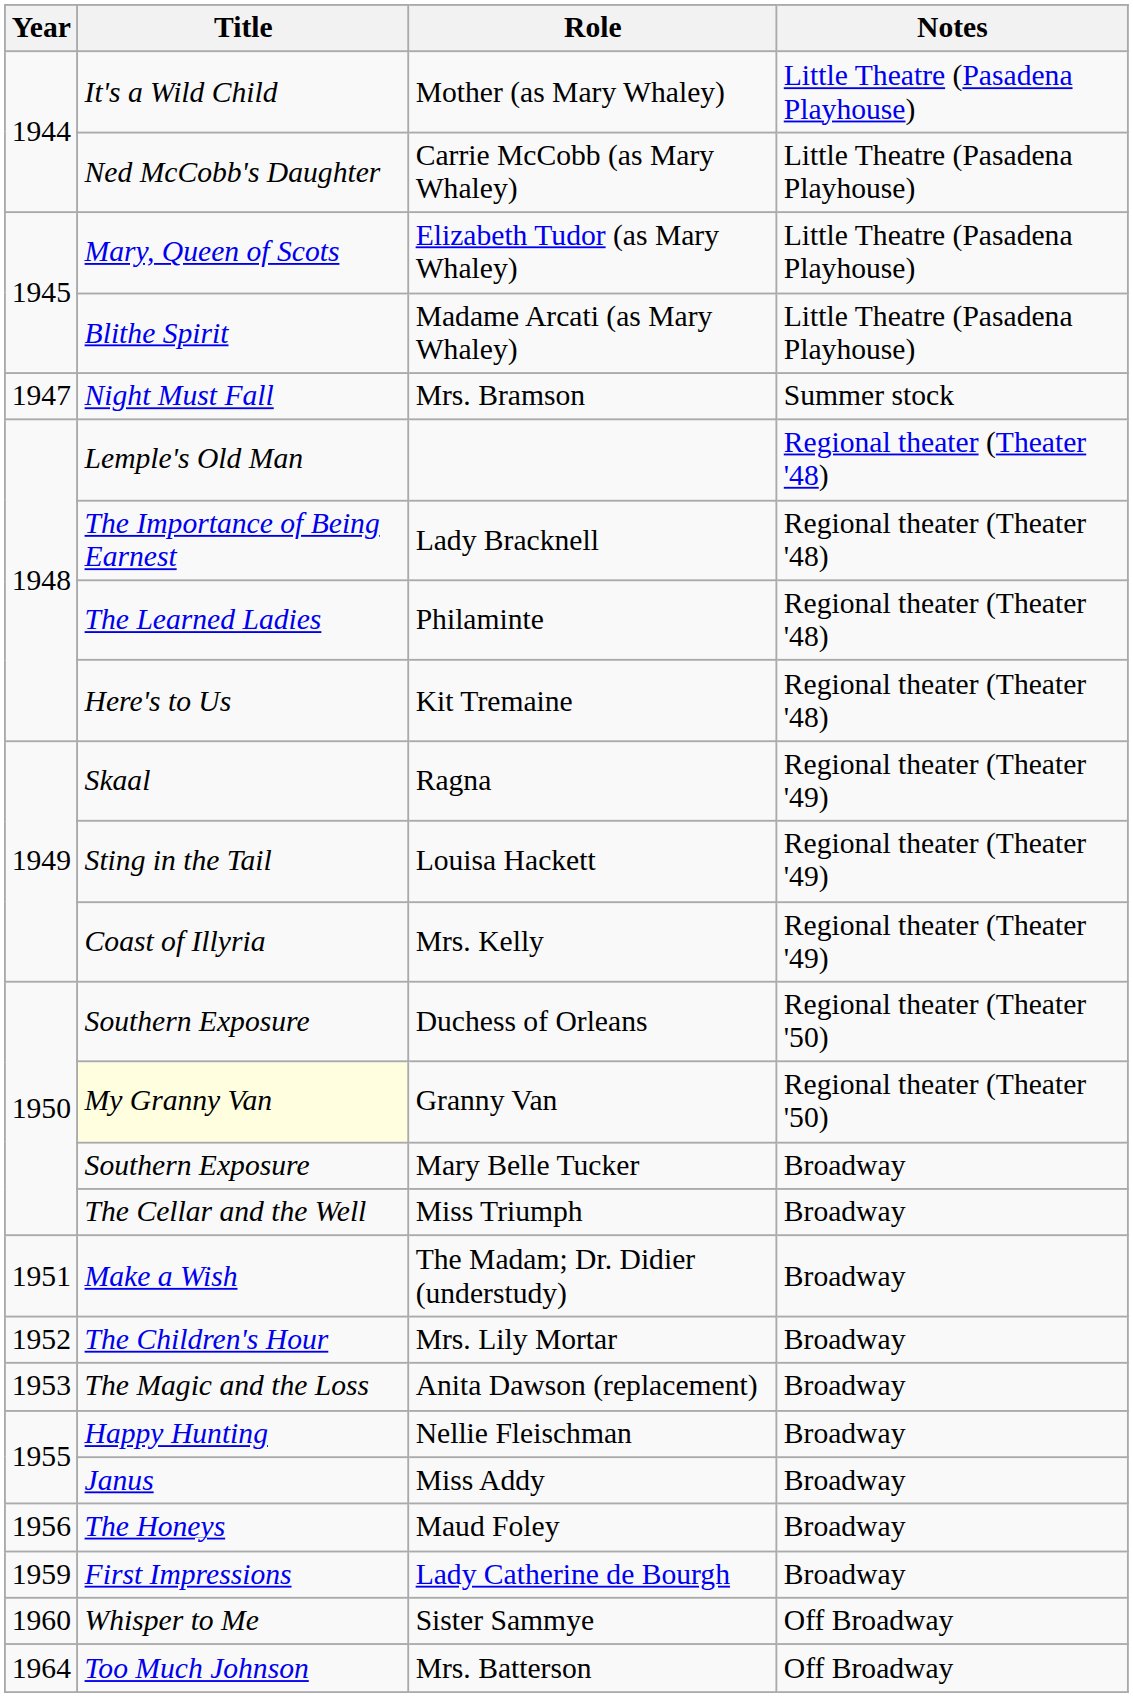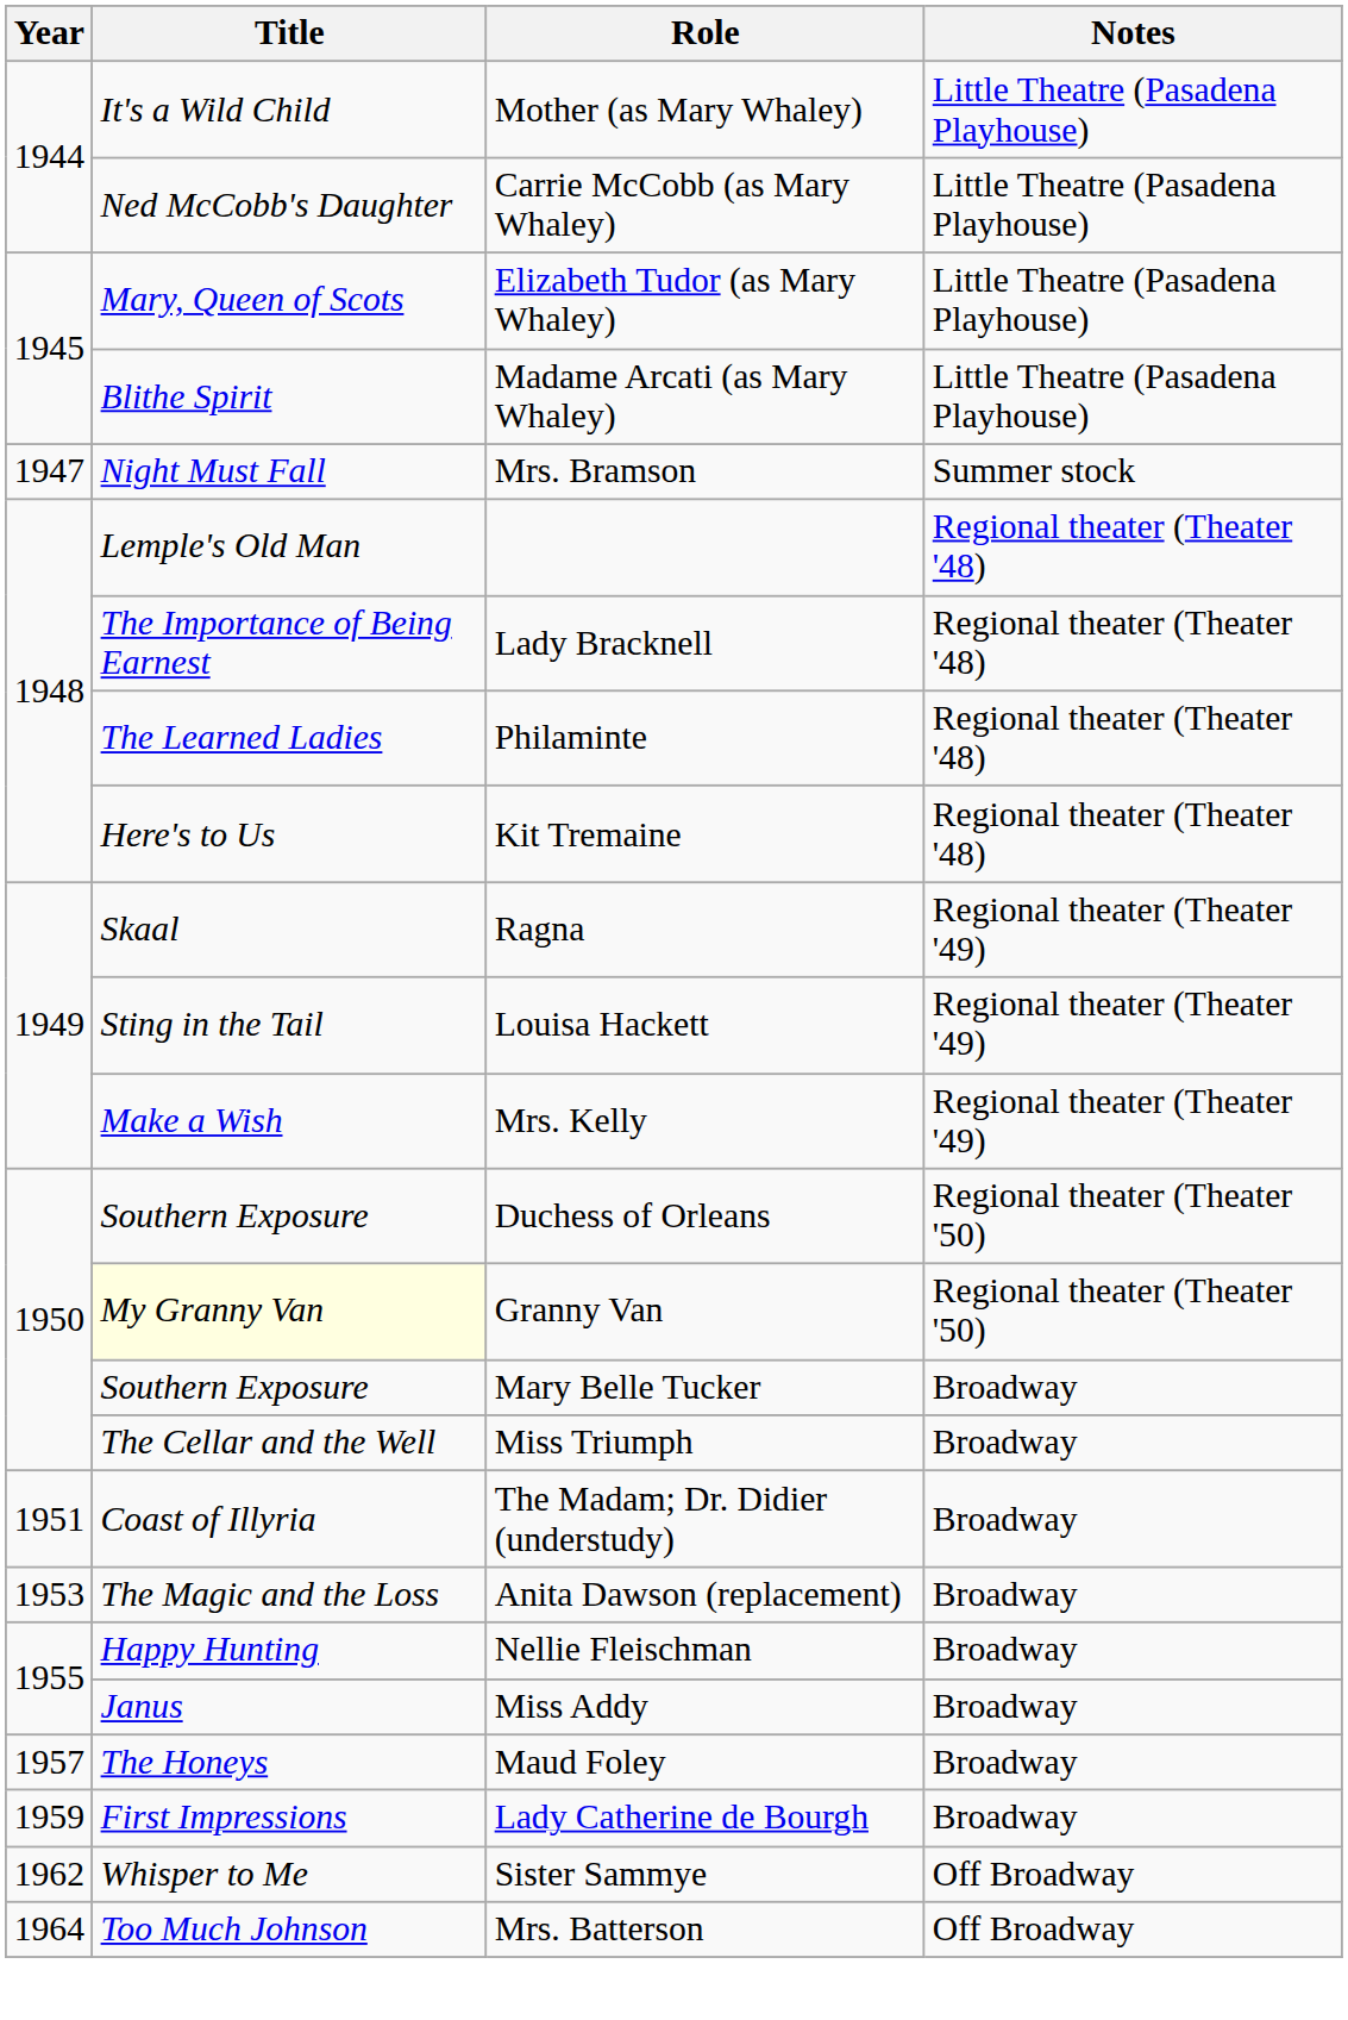 <table class="wikitable sortable">
 <tr>
 <th>Year</th>
 <th>Title</th>
 <th>Role</th>
 <th>Notes</th>
 </tr>
 <tr>
 <td rowspan="2">1944</td>
 <td><em>It's a Wild Child</em></td>
 <td>Mother (as Mary Whaley)</td>
 <td><a href='#'>Little Theatre</a> (<a href='#'>Pasadena Playhouse</a>)</td>
 </tr>
 <tr>
 <td><em>Ned McCobb's Daughter</em></td>
 <td>Carrie McCobb (as Mary Whaley)</td>
 <td>Little Theatre (Pasadena Playhouse)</td>
 </tr>
 <tr>
 <td rowspan="2">1945</td>
 <td><em><a href='#'>Mary, Queen of Scots</a></em></td>
 <td><a href='#'>Elizabeth Tudor</a> (as Mary Whaley)</td>
 <td>Little Theatre (Pasadena Playhouse)</td>
 </tr>
 <tr>
 <td><em><a href='#'>Blithe Spirit</a></em></td>
 <td>Madame Arcati (as Mary Whaley)</td>
 <td>Little Theatre (Pasadena Playhouse)</td>
 </tr>
 <tr>
 <td>1947</td>
 <td><em><a href='#'>Night Must Fall</a></em></td>
 <td>Mrs. Bramson</td>
 <td>Summer stock</td>
 </tr>
 <tr>
 <td rowspan="4">1948</td>
 <td><em>Lemple's Old Man</em></td>
 <td></td>
 <td><a href='#'>Regional theater</a> (<a href='#'>Theater '48</a>)</td>
 </tr>
 <tr>
 <td><em><a href='#'>The Importance of Being Earnest</a></em></td>
 <td>Lady Bracknell</td>
 <td>Regional theater (Theater '48)</td>
 </tr>
 <tr>
 <td><em><a href='#'>The Learned Ladies</a></em></td>
 <td>Philaminte</td>
 <td>Regional theater (Theater '48)</td>
 </tr>
 <tr>
 <td><em>Here's to Us</em></td>
 <td>Kit Tremaine</td>
 <td>Regional theater (Theater '48)</td>
 </tr>
 <tr>
 <td rowspan="3">1949</td>
 <td><em>Skaal</em></td>
 <td>Ragna</td>
 <td>Regional theater (Theater '49)</td>
 </tr>
 <tr>
 <td><em>Sting in the Tail</em></td>
 <td>Louisa Hackett</td>
 <td>Regional theater (Theater '49)</td>
 </tr>
 <tr>
-<td><em>Coast of Illyria</em></td>
+<td><em><a href='#'>Make a Wish</a></em></td>
 <td>Mrs. Kelly</td>
 <td>Regional theater (Theater '49)</td>
 </tr>
 <tr>
 <td rowspan="4">1950</td>
 <td><em>Southern Exposure</em></td>
 <td>Duchess of Orleans</td>
 <td>Regional theater (Theater '50)</td>
 </tr>
 <tr>
 <td style="background: lightyellow;"><em>My Granny Van</em></td>
 <td>Granny Van</td>
 <td>Regional theater (Theater '50)</td>
 </tr>
 <tr>
 <td><em>Southern Exposure</em></td>
 <td>Mary Belle Tucker</td>
 <td>Broadway</td>
 </tr>
 <tr>
 <td><em>The Cellar and the Well</em></td>
 <td>Miss Triumph</td>
 <td>Broadway</td>
 </tr>
 <tr>
 <td>1951</td>
-<td><em><a href='#'>Make a Wish</a></em></td>
+<td><em>Coast of Illyria</em></td>
 <td>The Madam; Dr. Didier (understudy)</td>
-<td>Broadway</td>
-</tr>
-<tr>
-<td>1952</td>
-<td><em><a href='#'>The Children's Hour</a></em></td>
-<td>Mrs. Lily Mortar</td>
 <td>Broadway</td>
 </tr>
 <tr>
 <td>1953</td>
 <td><em>The Magic and the Loss</em></td>
 <td>Anita Dawson (replacement)</td>
 <td>Broadway</td>
 </tr>
 <tr>
 <td rowspan="2">1955</td>
 <td><em><a href='#'>Happy Hunting</a></em></td>
 <td>Nellie Fleischman</td>
 <td>Broadway</td>
 </tr>
 <tr>
 <td><em><a href='#'>Janus</a></em></td>
 <td>Miss Addy</td>
 <td>Broadway</td>
 </tr>
 <tr>
-<td>1956</td>
+<td>1957</td>
 <td><em><a href='#'>The Honeys</a></em></td>
 <td>Maud Foley</td>
 <td>Broadway</td>
 </tr>
 <tr>
 <td>1959</td>
 <td><em><a href='#'>First Impressions</a></em></td>
 <td><a href='#'>Lady Catherine de Bourgh</a></td>
 <td>Broadway</td>
 </tr>
 <tr>
-<td>1960</td>
+<td>1962</td>
 <td><em>Whisper to Me</em></td>
 <td>Sister Sammye</td>
 <td>Off Broadway</td>
 </tr>
 <tr>
 <td>1964</td>
 <td><em><a href='#'>Too Much Johnson</a></em></td>
 <td>Mrs. Batterson</td>
 <td>Off Broadway</td>
 </tr>
 </table>
